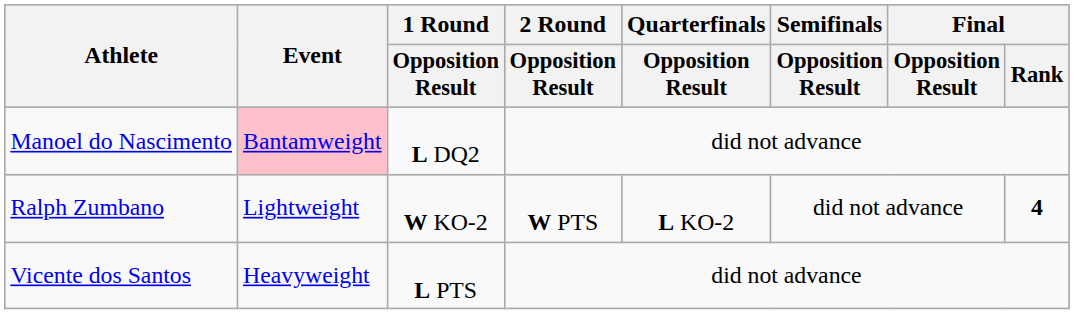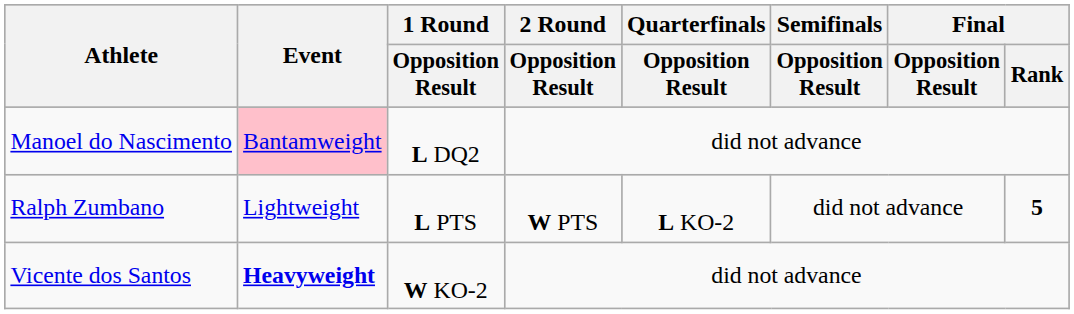 <table class="wikitable" style="font-size:90%">
 <tr>
 <th rowspan="2">Athlete</th>
 <th rowspan="2">Event</th>
 <th>1 Round</th>
 <th>2 Round</th>
 <th>Quarterfinals</th>
 <th>Semifinals</th>
 <th colspan="2">Final</th>
 </tr>
 <tr style="font-size:95%">
 <th>Opposition<br>Result</th>
 <th>Opposition<br>Result</th>
 <th>Opposition<br>Result</th>
 <th>Opposition<br>Result</th>
 <th>Opposition<br>Result</th>
 <th>Rank</th>
 </tr>
 <tr align=center>
 <td align=left><a href='#'>Manoel do Nascimento</a></td>
 <td align=left style="background: pink;"><a href='#'>Bantamweight</a></td>
 <td><br><strong>L</strong> DQ2</td>
 <td colspan=5>did not advance</td>
 </tr>
 <tr align=center>
 <td align=left><a href='#'>Ralph Zumbano</a></td>
 <td align=left><a href='#'>Lightweight</a></td>
-<td><br><strong>W</strong> KO-2</td>
+<td><br><strong>L</strong> PTS</td>
 <td><br><strong>W</strong> PTS</td>
 <td><br><strong>L</strong> KO-2</td>
 <td colspan=2>did not advance</td>
-<td><strong>4</strong></td>
+<td><strong>5</strong></td>
 </tr>
 <tr align=center>
 <td align=left><a href='#'>Vicente dos Santos</a></td>
-<td align=left><a href='#'>Heavyweight</a></td>
-<td><br><strong>L</strong> PTS</td>
+<td align=left><strong><a href='#'>Heavyweight</a></strong></td>
+<td><br><strong>W</strong> KO-2</td>
 <td colspan=5>did not advance</td>
 </tr>
 </table>
